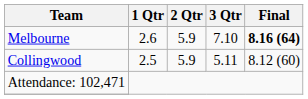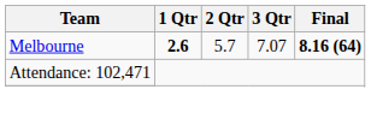 <table class="wikitable">
 <tr>
 <th>Team</th>
 <th>1 Qtr</th>
 <th>2 Qtr</th>
 <th>3 Qtr</th>
 <th>Final</th>
 </tr>
 <tr>
 <td><a href='#'>Melbourne</a></td>
-<td align=center>2.6</td>
-<td align=center>5.9</td>
-<td align=center>7.10</td>
+<td align=center><strong>2.6</strong></td>
+<td align=center>5.7</td>
+<td align=center>7.07</td>
 <td align=center><strong>8.16 (64)</strong></td>
-</tr>
-<tr>
-<td><a href='#'>Collingwood</a></td>
-<td align=center>2.5</td>
-<td align=center>5.9</td>
-<td align=center>5.11</td>
-<td align=center>8.12 (60)</td>
 </tr>
 <tr>
 <td align=center>Attendance: 102,471</td>
 </tr>
 <tr>
 </tr>
 </table>
